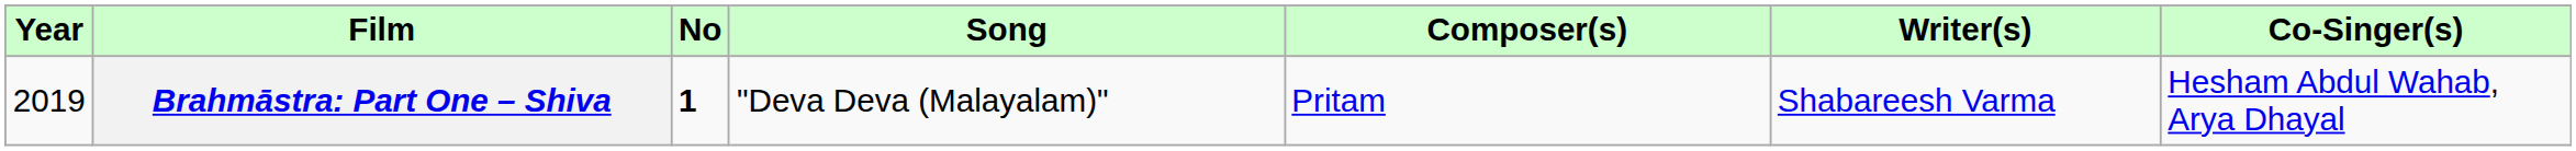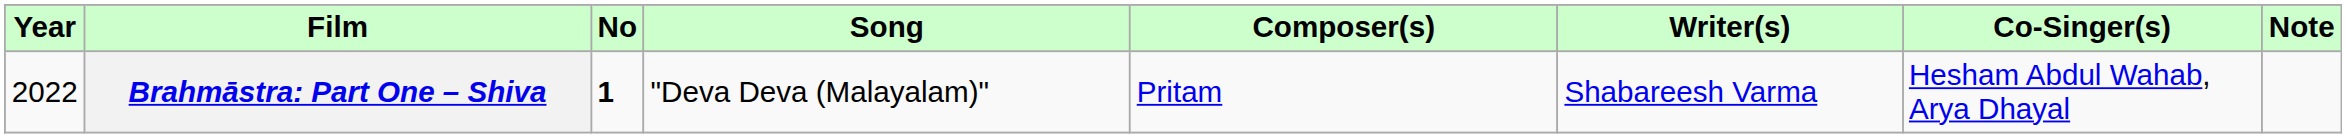 <table class="wikitable plainrowheaders" style="width:100%;" textcolor:#000;">
 <tr style="background:#cfc; text-align:center;">
 <td><strong>Year</strong></td>
 <td scope="col" style="width:24%;"><strong>Film</strong></td>
 <td><strong>No</strong></td>
 <td scope="col" style="width:23%;"><strong>Song</strong></td>
 <td scope="col" style="width:20%;"><strong>Composer(s)</strong></td>
 <td scope="col" style="width:16%;"><strong>Writer(s)</strong></td>
 <td scope="col" style="width:18%;"><strong>Co-Singer(s)</strong></td>
+<td scope="col"><strong>Note</strong></td>
 </tr>
 <tr>
-<td>2019</td>
+<td>2022</td>
 <th scope="row"><em><a href='#'>Brahmāstra: Part One – Shiva</a></em></th>
 <td><strong>1</strong></td>
 <td>"Deva Deva (Malayalam)"</td>
 <td><a href='#'>Pritam</a></td>
 <td><a href='#'>Shabareesh Varma</a></td>
 <td><a href='#'>Hesham Abdul Wahab</a>, <a href='#'>Arya Dhayal</a></td>
+<td></td>
 </tr>
 </table>
